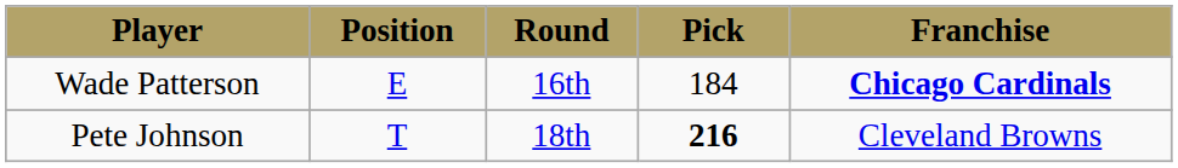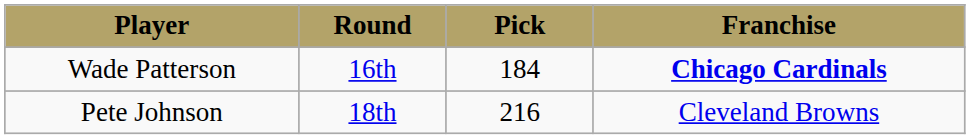 <table class="wikitable" width="45%">
 <tr align="center"  style="background:#B3A369;color:black;">
 <td><strong>Player</strong></td>
-<td><strong>Position</strong></td>
 <td><strong>Round</strong></td>
 <td>  <strong>Pick</strong>  </td>
 <td><strong>Franchise</strong></td>
 </tr>
 <tr align="center" bgcolor="">
 <td>Wade Patterson</td>
-<td><a href='#'>E</a></td>
 <td><a href='#'>16th</a></td>
 <td>184</td>
 <td><strong><a href='#'>Chicago Cardinals</a></strong></td>
 </tr>
 <tr align="center" bgcolor="">
 <td>Pete Johnson</td>
-<td><a href='#'>T</a></td>
 <td><a href='#'>18th</a></td>
-<td><strong>216</strong></td>
+<td>216</td>
 <td><a href='#'>Cleveland Browns</a></td>
 </tr>
 </table>
